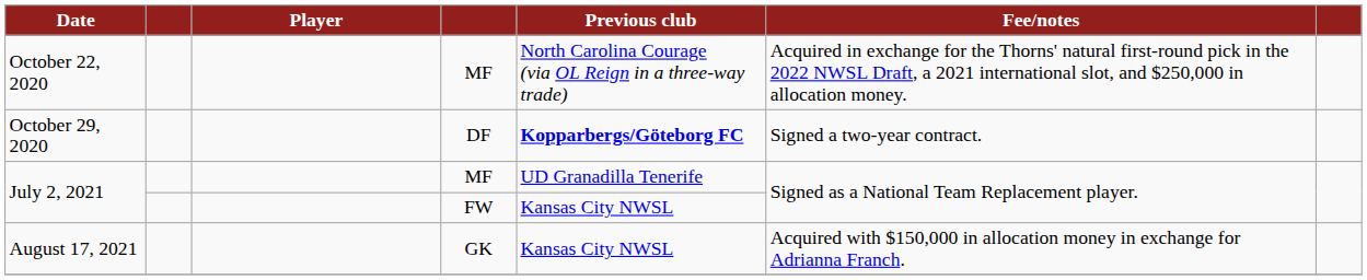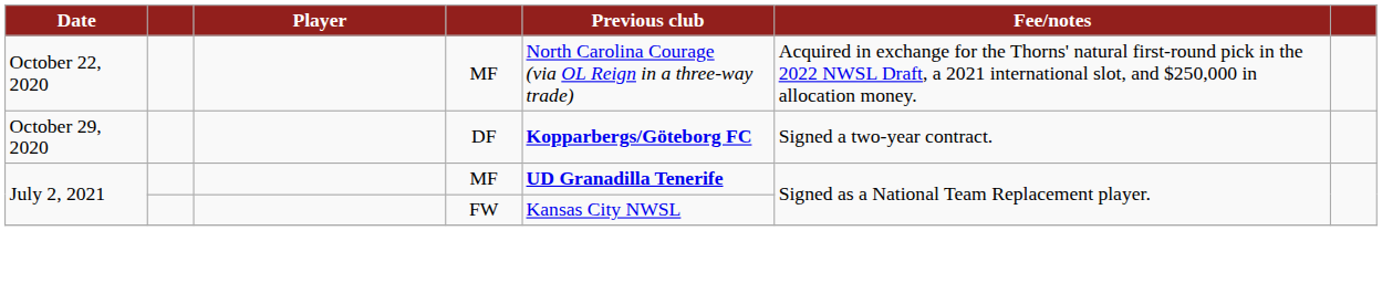 <table class="wikitable sortable" style="text-align:left;">
 <tr>
 <th style="background:#921f1c; color:#fff; width:110px;" data-sort-type="date">Date</th>
 <th style="background:#921f1c; color:#fff; width:30px;"></th>
 <th style="background:#921f1c; color:#fff; width:200px;">Player</th>
 <th style="background:#921f1c; color:#fff; width:55px;"></th>
 <th style="background:#921f1c; color:#fff; width:200px;">Previous club</th>
 <th style="background:#921f1c; color:#fff; width:450px;">Fee/notes</th>
 <th style="background:#921f1c; color:#fff; width:30px;"></th>
 </tr>
 <tr>
 <td>October 22, 2020</td>
 <td align="center"></td>
 <td></td>
 <td align="center">MF</td>
 <td> <a href='#'>North Carolina Courage</a><br><em>(via  <a href='#'>OL Reign</a> in a three-way trade)</em></td>
 <td>Acquired in exchange for the Thorns' natural first-round pick in the <a href='#'>2022 NWSL Draft</a>, a 2021 international slot, and $250,000 in allocation money.</td>
 <td></td>
 </tr>
 <tr>
 <td>October 29, 2020</td>
 <td align="center"></td>
 <td></td>
 <td align="center">DF</td>
 <td><strong> <a href='#'>Kopparbergs/Göteborg FC</a></strong></td>
 <td>Signed a two-year contract.</td>
 <td></td>
 </tr>
 <tr>
 <td rowspan="2">July 2, 2021</td>
 <td align="center"></td>
 <td></td>
 <td align="center">MF</td>
-<td> <a href='#'>UD Granadilla Tenerife</a></td>
+<td><strong> <a href='#'>UD Granadilla Tenerife</a></strong></td>
 <td rowspan="2">Signed as a National Team Replacement player.</td>
 <td rowspan="2"></td>
 </tr>
 <tr>
 <td align="center"></td>
 <td></td>
 <td align="center">FW</td>
 <td> <a href='#'>Kansas City NWSL</a></td>
 </tr>
 <tr>
-<td>August 17, 2021</td>
-<td align="center"></td>
-<td></td>
-<td align="center">GK</td>
-<td> <a href='#'>Kansas City NWSL</a></td>
-<td>Acquired with $150,000 in allocation money in exchange for <a href='#'>Adrianna Franch</a>.</td>
-<td></td>
-</tr>
-<tr>
 </tr>
 </table>
